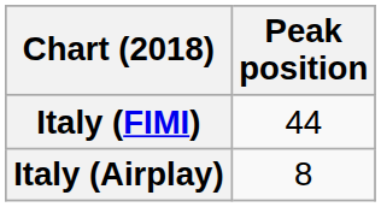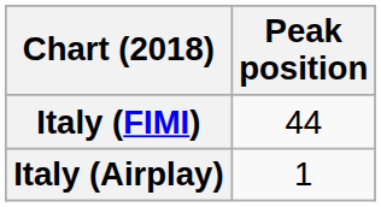 <table class="wikitable plainrowheaders" style="text-align:center">
 <tr>
 <th scope="col">Chart (2018)</th>
 <th scope="col">Peak<br>position</th>
 </tr>
 <tr>
 <th scope="row">Italy (<a href='#'>FIMI</a>)</th>
 <td>44</td>
 </tr>
 <tr>
 <th scope="row">Italy (Airplay)</th>
-<td>8</td>
+<td>1</td>
 </tr>
 </table>
